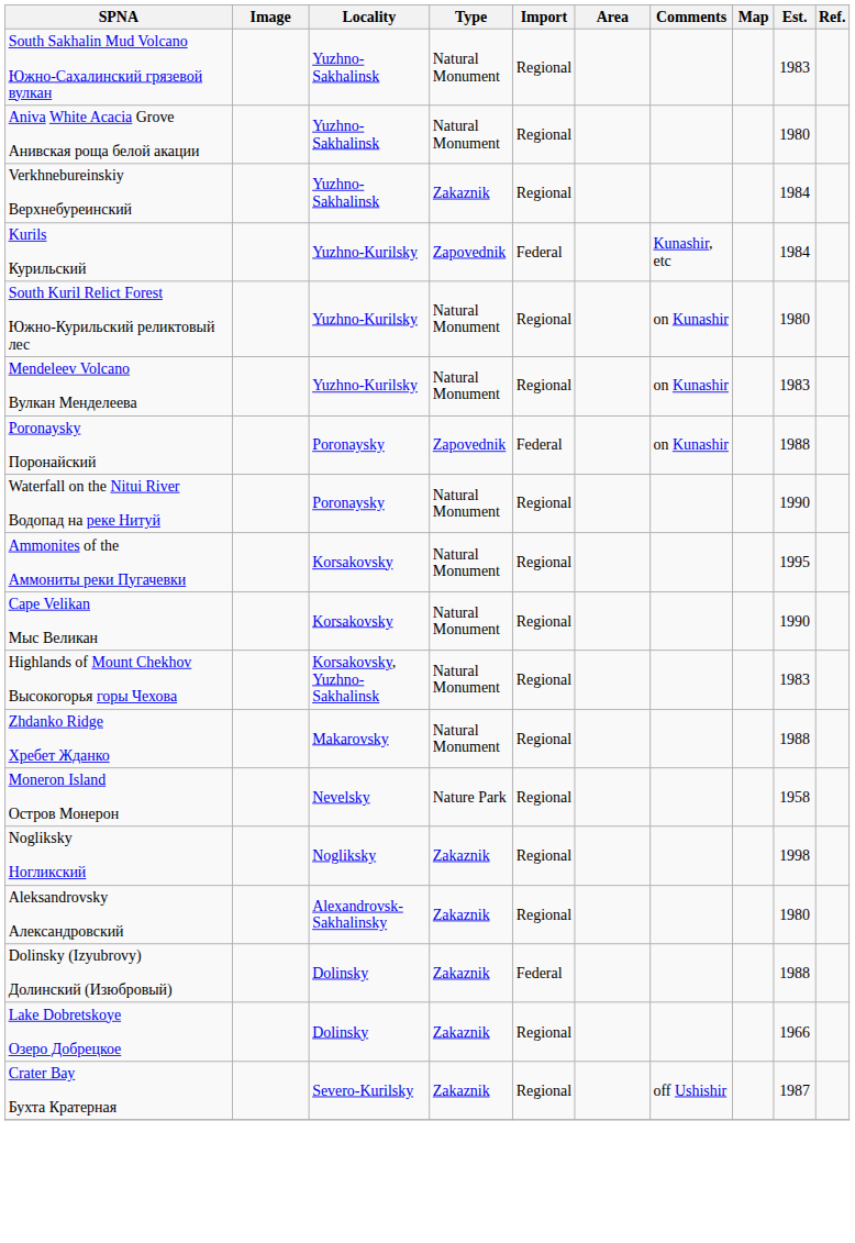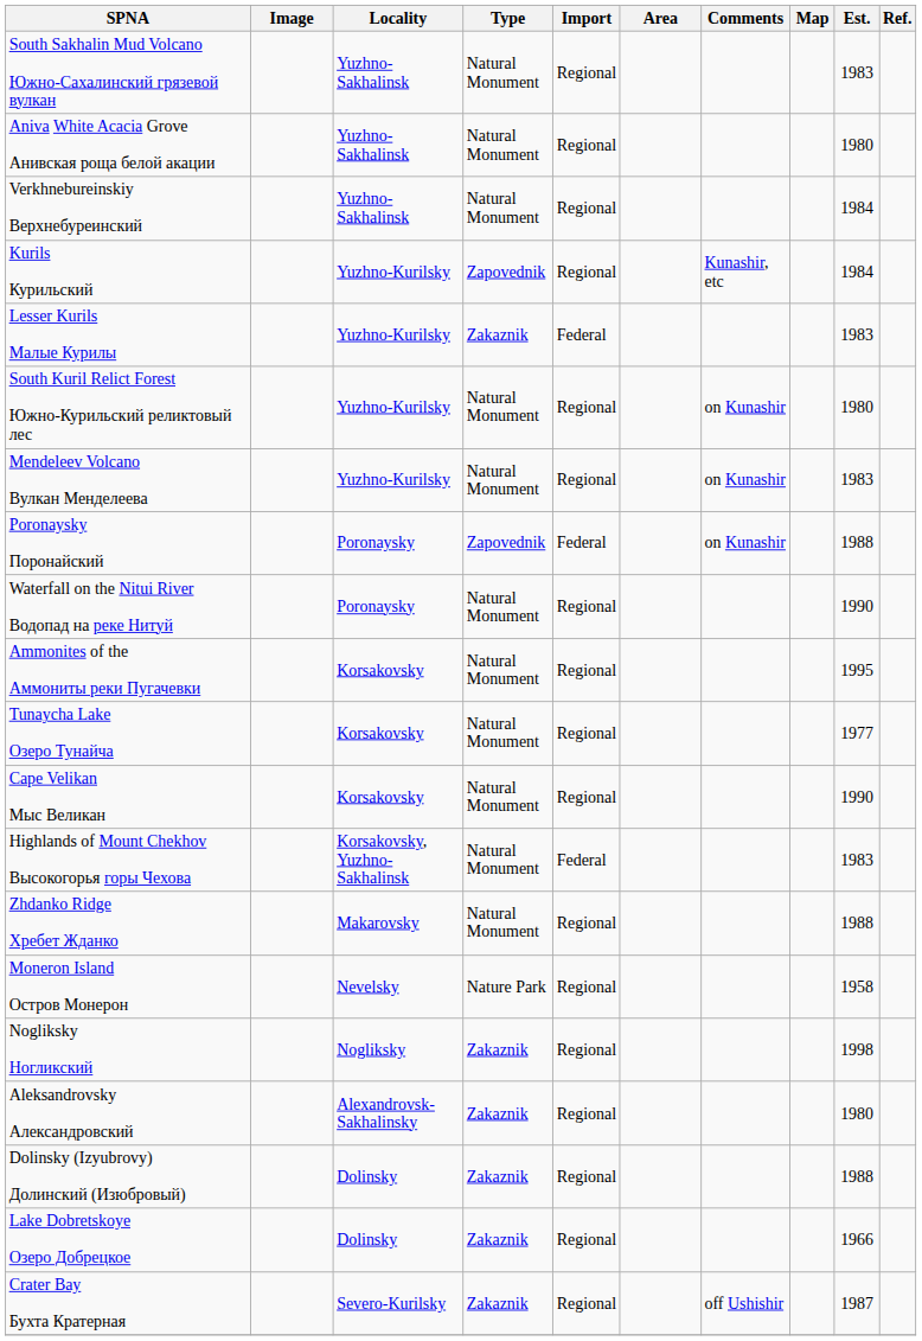 <table class="wikitable sortable"  style="width:100%;">
 <tr>
 <th width="30%" align="left">SPNA</th>
 <th width="10%" align="left" class="unsortable">Image</th>
 <th width="15%" align="left">Locality</th>
 <th width="10%" align="left">Type</th>
 <th width="5%" align="left">Import</th>
 <th width="10%" align="left">Area</th>
 <th width="10%" align="left">Comments</th>
 <th width="5%" align="left" class="unsortable">Map</th>
 <th width="5%" align="left">Est.</th>
 <th width="5%" align="left" class="unsortable">Ref.</th>
 </tr>
 <tr>
 <td><a href='#'>South Sakhalin Mud Volcano</a><br><br><a href='#'>Южно-Сахалинский грязевой вулкан</a></td>
 <td></td>
 <td><a href='#'>Yuzhno-Sakhalinsk</a></td>
 <td>Natural Monument</td>
 <td>Regional</td>
 <td></td>
 <td></td>
 <td></td>
 <td align="center">1983</td>
 <td></td>
 </tr>
 <tr>
 <td><a href='#'>Aniva</a> <a href='#'>White Acacia</a> Grove<br><br>Анивская роща белой акации</td>
 <td></td>
 <td><a href='#'>Yuzhno-Sakhalinsk</a></td>
 <td>Natural Monument</td>
 <td>Regional</td>
 <td></td>
 <td></td>
 <td></td>
 <td align="center">1980</td>
 <td></td>
 </tr>
 <tr>
 <td>Verkhnebureinskiy<br><br>Верхнебуреинский</td>
 <td></td>
 <td><a href='#'>Yuzhno-Sakhalinsk</a></td>
-<td><a href='#'>Zakaznik</a></td>
+<td>Natural Monument</td>
 <td>Regional</td>
 <td></td>
 <td></td>
 <td></td>
 <td align="center">1984</td>
 <td></td>
 </tr>
 <tr>
 <td><a href='#'>Kurils</a><br><br>Курильский</td>
 <td></td>
 <td><a href='#'>Yuzhno-Kurilsky</a></td>
 <td><a href='#'>Zapovednik</a></td>
-<td>Federal</td>
+<td>Regional</td>
 <td></td>
 <td><a href='#'>Kunashir</a>, etc</td>
 <td></td>
 <td align="center">1984</td>
+<td></td>
+</tr>
+<tr>
+<td><a href='#'>Lesser Kurils</a><br><br><a href='#'>Малые Курилы</a></td>
+<td></td>
+<td><a href='#'>Yuzhno-Kurilsky</a></td>
+<td><a href='#'>Zakaznik</a></td>
+<td>Federal</td>
+<td></td>
+<td></td>
+<td></td>
+<td align="center">1983</td>
 <td></td>
 </tr>
 <tr>
 <td><a href='#'>South Kuril Relict Forest</a><br><br>Южно-Курильский реликтовый лес</td>
 <td></td>
 <td><a href='#'>Yuzhno-Kurilsky</a></td>
 <td>Natural Monument</td>
 <td>Regional</td>
 <td></td>
 <td>on <a href='#'>Kunashir</a></td>
 <td></td>
 <td align="center">1980</td>
 <td></td>
 </tr>
 <tr>
 <td><a href='#'>Mendeleev Volcano</a><br><br>Вулкан Менделеева</td>
 <td></td>
 <td><a href='#'>Yuzhno-Kurilsky</a></td>
 <td>Natural Monument</td>
 <td>Regional</td>
 <td></td>
 <td>on <a href='#'>Kunashir</a></td>
 <td></td>
 <td align="center">1983</td>
 <td></td>
 </tr>
 <tr>
 <td><a href='#'>Poronaysky</a><br><br>Поронайский</td>
 <td></td>
 <td><a href='#'>Poronaysky</a></td>
 <td><a href='#'>Zapovednik</a></td>
 <td>Federal</td>
 <td></td>
 <td>on <a href='#'>Kunashir</a></td>
 <td></td>
 <td align="center">1988</td>
 <td></td>
 </tr>
 <tr>
 <td>Waterfall on the <a href='#'>Nitui River</a><br><br>Водопад на <a href='#'>реке Нитуй</a></td>
 <td></td>
 <td><a href='#'>Poronaysky</a></td>
 <td>Natural Monument</td>
 <td>Regional</td>
 <td></td>
 <td></td>
 <td></td>
 <td align="center">1990</td>
 <td></td>
 </tr>
 <tr>
 <td><a href='#'>Ammonites</a> of the <br><br><a href='#'>Аммониты реки Пугачевки</a></td>
 <td></td>
 <td><a href='#'>Korsakovsky</a></td>
 <td>Natural Monument</td>
 <td>Regional</td>
 <td></td>
 <td></td>
 <td></td>
 <td align="center">1995</td>
 <td></td>
 </tr>
 <tr>
+<td><a href='#'>Tunaycha Lake</a><br><br><a href='#'>Озеро Тунайча</a></td>
+<td></td>
+<td><a href='#'>Korsakovsky</a></td>
+<td>Natural Monument</td>
+<td>Regional</td>
+<td></td>
+<td></td>
+<td></td>
+<td align="center">1977</td>
+<td></td>
+</tr>
+<tr>
 <td><a href='#'>Cape Velikan</a><br><br>Мыс Великан</td>
 <td></td>
 <td><a href='#'>Korsakovsky</a></td>
 <td>Natural Monument</td>
 <td>Regional</td>
 <td></td>
 <td></td>
 <td></td>
 <td align="center">1990</td>
 <td></td>
 </tr>
 <tr>
 <td>Highlands of <a href='#'>Mount Chekhov</a><br><br>Высокогорья <a href='#'>горы Чехова</a></td>
 <td></td>
 <td><a href='#'>Korsakovsky</a>, <a href='#'>Yuzhno-Sakhalinsk</a></td>
 <td>Natural Monument</td>
-<td>Regional</td>
+<td>Federal</td>
 <td></td>
 <td></td>
 <td></td>
 <td align="center">1983</td>
 <td></td>
 </tr>
 <tr>
 <td><a href='#'>Zhdanko Ridge</a><br><br><a href='#'>Хребет Жданко</a></td>
 <td></td>
 <td><a href='#'>Makarovsky</a></td>
 <td>Natural Monument</td>
 <td>Regional</td>
 <td></td>
 <td></td>
 <td></td>
 <td align="center">1988</td>
 <td></td>
 </tr>
 <tr>
 <td><a href='#'>Moneron Island</a><br><br>Остров Монерон</td>
 <td></td>
 <td><a href='#'>Nevelsky</a></td>
 <td>Nature Park</td>
 <td>Regional</td>
 <td></td>
 <td></td>
 <td></td>
 <td align="center">1958</td>
 <td></td>
 </tr>
 <tr>
 <td>Nogliksky<br><br><a href='#'>Ногликский</a></td>
 <td></td>
 <td><a href='#'>Nogliksky</a></td>
 <td><a href='#'>Zakaznik</a></td>
 <td>Regional</td>
 <td></td>
 <td></td>
 <td></td>
 <td align="center">1998</td>
 <td></td>
 </tr>
 <tr>
 <td>Aleksandrovsky<br><br>Александровский</td>
 <td></td>
 <td><a href='#'>Alexandrovsk-Sakhalinsky</a></td>
 <td><a href='#'>Zakaznik</a></td>
 <td>Regional</td>
 <td></td>
 <td></td>
 <td></td>
 <td align="center">1980</td>
 <td></td>
 </tr>
 <tr>
 <td>Dolinsky (Izyubrovy)<br><br>Долинский (Изюбровый)</td>
 <td></td>
 <td><a href='#'>Dolinsky</a></td>
 <td><a href='#'>Zakaznik</a></td>
-<td>Federal</td>
+<td>Regional</td>
 <td></td>
 <td></td>
 <td></td>
 <td align="center">1988</td>
 <td></td>
 </tr>
 <tr>
 <td><a href='#'>Lake Dobretskoye</a><br><br><a href='#'>Озеро Добрецкое</a></td>
 <td></td>
 <td><a href='#'>Dolinsky</a></td>
 <td><a href='#'>Zakaznik</a></td>
 <td>Regional</td>
 <td></td>
 <td></td>
 <td></td>
 <td align="center">1966</td>
 <td></td>
 </tr>
 <tr>
 <td><a href='#'>Crater Bay</a><br><br>Бухта Кратерная</td>
 <td></td>
 <td><a href='#'>Severo-Kurilsky</a></td>
 <td><a href='#'>Zakaznik</a></td>
 <td>Regional</td>
 <td></td>
 <td>off <a href='#'>Ushishir</a></td>
 <td></td>
 <td align="center">1987</td>
 <td></td>
 </tr>
 <tr>
 </tr>
 </table>
